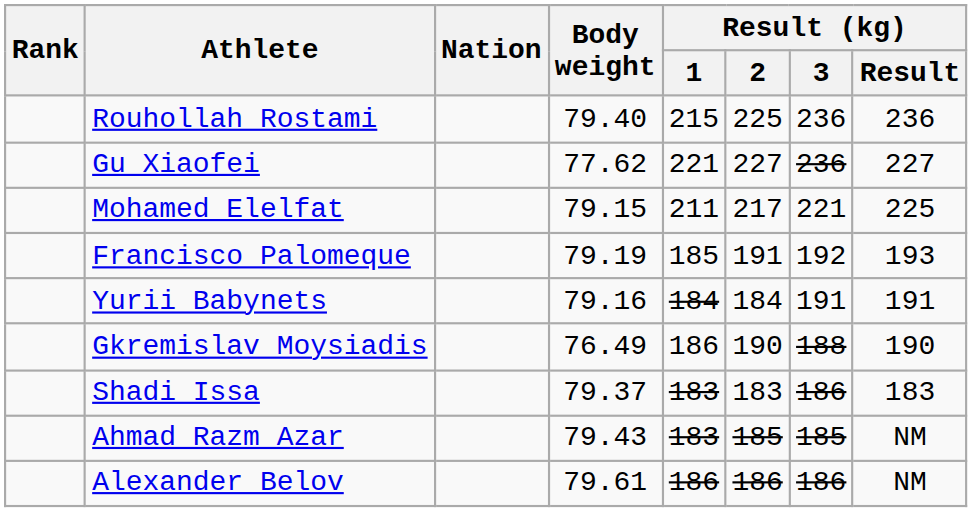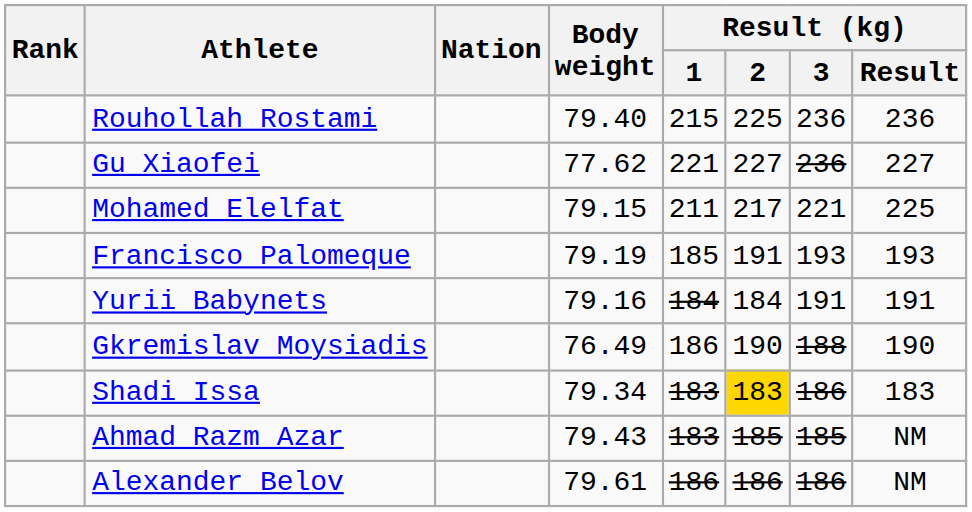 <table class="wikitable sortable" style="text-align:center;">
 <tr>
 <th rowspan=2>Rank</th>
 <th rowspan=2>Athlete</th>
 <th rowspan=2>Nation</th>
 <th rowspan=2>Body<br>weight</th>
 <th colspan=4>Result (kg)</th>
 </tr>
 <tr>
 <th>1</th>
 <th>2</th>
 <th>3</th>
 <th>Result</th>
 </tr>
 <tr>
 <td></td>
 <td align=left><a href='#'>Rouhollah Rostami</a></td>
 <td align=left></td>
 <td>79.40</td>
 <td>215</td>
 <td>225</td>
 <td>236</td>
 <td>236</td>
 </tr>
 <tr>
 <td></td>
 <td align=left><a href='#'>Gu Xiaofei</a></td>
 <td align=left></td>
 <td>77.62</td>
 <td>221</td>
 <td>227</td>
 <td><s>236</s></td>
 <td>227</td>
 </tr>
 <tr>
 <td></td>
 <td align=left><a href='#'>Mohamed Elelfat</a></td>
 <td align=left></td>
 <td>79.15</td>
 <td>211</td>
 <td>217</td>
 <td>221</td>
 <td>225</td>
 </tr>
 <tr>
 <td></td>
 <td align=left><a href='#'>Francisco Palomeque</a></td>
 <td align=left></td>
 <td>79.19</td>
 <td>185</td>
 <td>191</td>
-<td>192</td>
+<td>193</td>
 <td>193</td>
 </tr>
 <tr>
 <td></td>
 <td align=left><a href='#'>Yurii Babynets</a></td>
 <td align=left></td>
 <td>79.16</td>
 <td><s>184</s></td>
 <td>184</td>
 <td>191</td>
 <td>191</td>
 </tr>
 <tr>
 <td></td>
 <td align=left><a href='#'>Gkremislav Moysiadis</a></td>
 <td align=left></td>
 <td>76.49</td>
 <td>186</td>
 <td>190</td>
 <td><s>188</s></td>
 <td>190</td>
 </tr>
 <tr>
 <td></td>
 <td align=left><a href='#'>Shadi Issa</a></td>
 <td align=left></td>
-<td>79.37</td>
+<td>79.34</td>
 <td><s>183</s></td>
-<td>183</td>
+<td style="background: gold;">183</td>
 <td><s>186</s></td>
 <td>183</td>
 </tr>
 <tr>
 <td></td>
 <td align=left><a href='#'>Ahmad Razm Azar</a></td>
 <td align=left></td>
 <td>79.43</td>
 <td><s>183</s></td>
 <td><s>185</s></td>
 <td><s>185</s></td>
 <td>NM</td>
 </tr>
 <tr>
 <td></td>
 <td align=left><a href='#'>Alexander Belov</a></td>
 <td align=left></td>
 <td>79.61</td>
 <td><s>186</s></td>
 <td><s>186</s></td>
 <td><s>186</s></td>
 <td>NM</td>
 </tr>
 </table>
